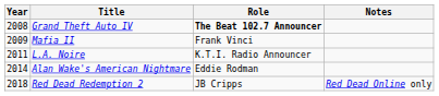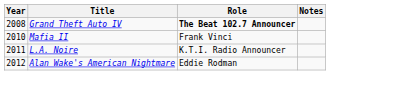 <table class="wikitable sortable">
 <tr>
 <th>Year</th>
 <th>Title</th>
 <th>Role</th>
 <th class="unsortable">Notes</th>
 </tr>
 <tr>
 <td>2008</td>
 <td><em><a href='#'>Grand Theft Auto IV</a></em></td>
 <td><strong>The Beat 102.7 Announcer</strong></td>
 <td></td>
 </tr>
 <tr>
-<td>2009</td>
+<td>2010</td>
 <td><em><a href='#'>Mafia II</a></em></td>
 <td>Frank Vinci</td>
 <td></td>
 </tr>
 <tr>
 <td>2011</td>
 <td><em><a href='#'>L.A. Noire</a></em></td>
 <td>K.T.I. Radio Announcer</td>
 <td></td>
 </tr>
 <tr>
-<td>2014</td>
+<td>2012</td>
 <td><em><a href='#'>Alan Wake's American Nightmare</a></em></td>
 <td>Eddie Rodman</td>
 <td></td>
 </tr>
-<tr>
-<td>2018</td>
-<td><em><a href='#'>Red Dead Redemption 2</a></em></td>
-<td>JB Cripps</td>
-<td><em><a href='#'>Red Dead Online</a></em> only</td>
-</tr>
 </table>
